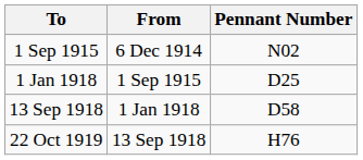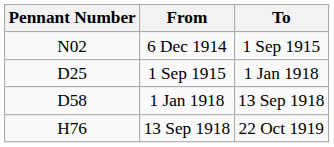 <table class="wikitable" style="text-align:center">
 <tr>
+<th>Pennant Number</th>
+<th>From</th>
 <th>To</th>
-<th>From</th>
-<th>Pennant Number</th>
 </tr>
 <tr>
+<td>N02</td>
+<td>6 Dec 1914</td>
 <td>1 Sep 1915</td>
-<td>6 Dec 1914</td>
-<td>N02</td>
 </tr>
 <tr>
+<td>D25</td>
+<td>1 Sep 1915</td>
 <td>1 Jan 1918</td>
-<td>1 Sep 1915</td>
-<td>D25</td>
 </tr>
 <tr>
+<td>D58</td>
+<td>1 Jan 1918</td>
 <td>13 Sep 1918</td>
-<td>1 Jan 1918</td>
-<td>D58</td>
 </tr>
 <tr>
+<td>H76</td>
+<td>13 Sep 1918</td>
 <td>22 Oct 1919</td>
-<td>13 Sep 1918</td>
-<td>H76</td>
 </tr>
 </table>
